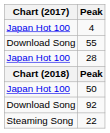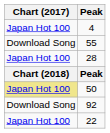 <table class="wikitable">
 <tr>
 <th style="text-align:center;">Chart (2017)</th>
 <th style="text-align:center;">Peak</th>
 </tr>
 <tr>
 <td align="left"><a href='#'>Japan Hot 100</a></td>
 <td style="text-align:center;">4</td>
 </tr>
 <tr>
 <td align="left">Download Song</td>
 <td style="text-align:center;">55</td>
 </tr>
 <tr>
 <td align="left"><a href='#'>Japan Hot 100</a></td>
 <td style="text-align:center;">28</td>
 </tr>
 <tr>
 <th style="text-align:center;">Chart (2018)</th>
 <th style="text-align:center;">Peak</th>
 </tr>
 <tr>
-<td align="left"><a href='#'>Japan Hot 100</a></td>
+<td align="left" style="background: khaki;"><a href='#'>Japan Hot 100</a></td>
 <td style="text-align:center;">50</td>
 </tr>
 <tr>
 <td align="left">Download Song</td>
 <td style="text-align:center;">92</td>
 </tr>
 <tr>
-<td align="left">Steaming Song</td>
+<td align="left"><a href='#'>Japan Hot 100</a></td>
 <td style="text-align:center;">22</td>
 </tr>
 </table>
